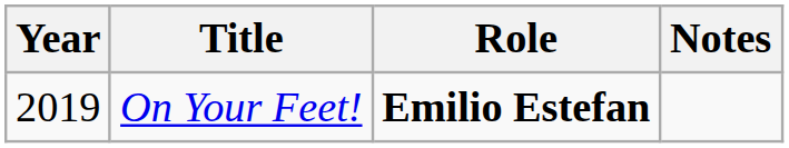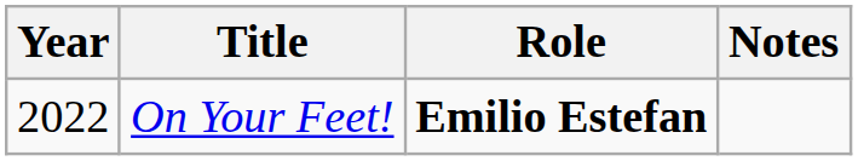 <table class="wikitable unsortable">
 <tr>
 <th>Year</th>
 <th>Title</th>
 <th>Role</th>
 <th>Notes</th>
 </tr>
 <tr>
-<td>2019</td>
+<td>2022</td>
 <td><em><a href='#'>On Your Feet!</a></em></td>
 <td><strong>Emilio Estefan</strong></td>
 <td></td>
 </tr>
 </table>
